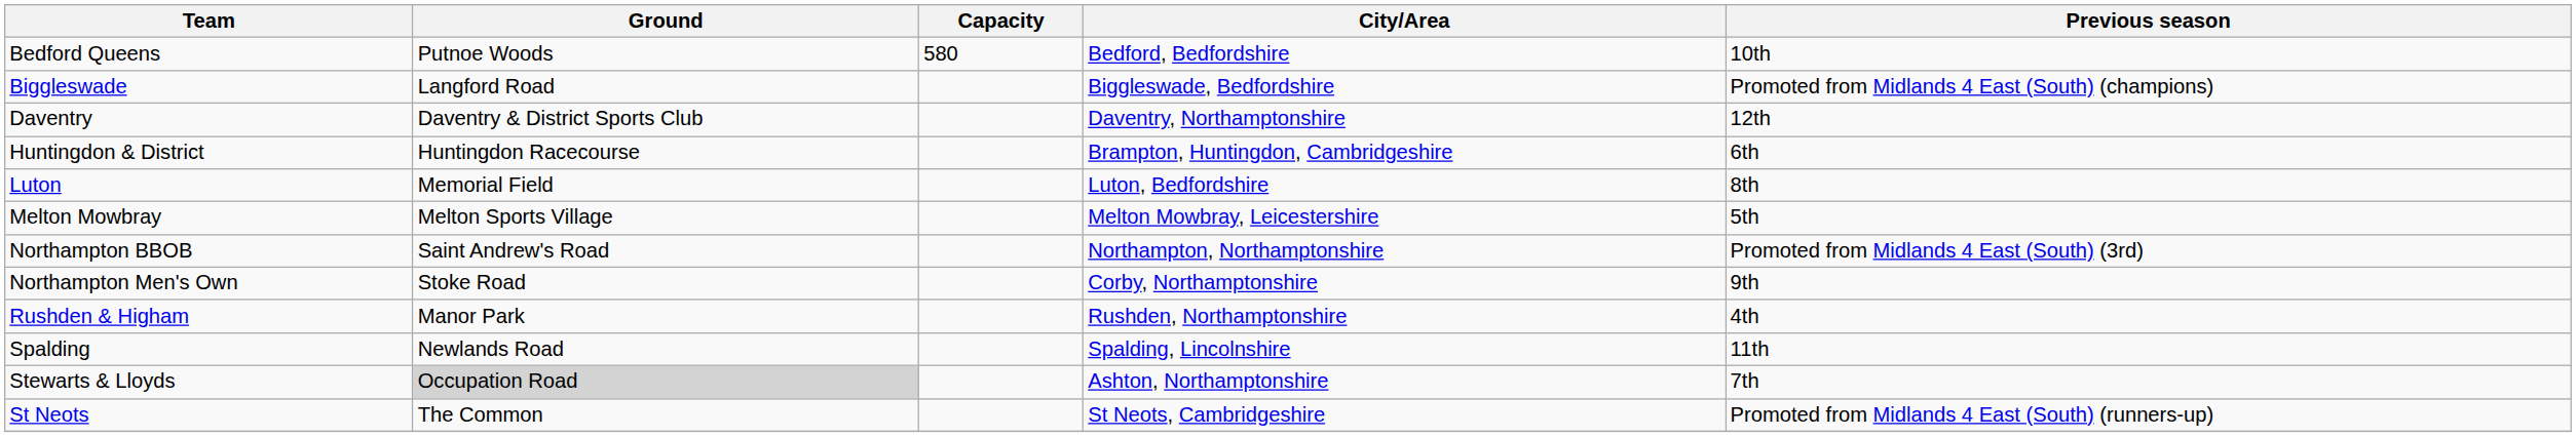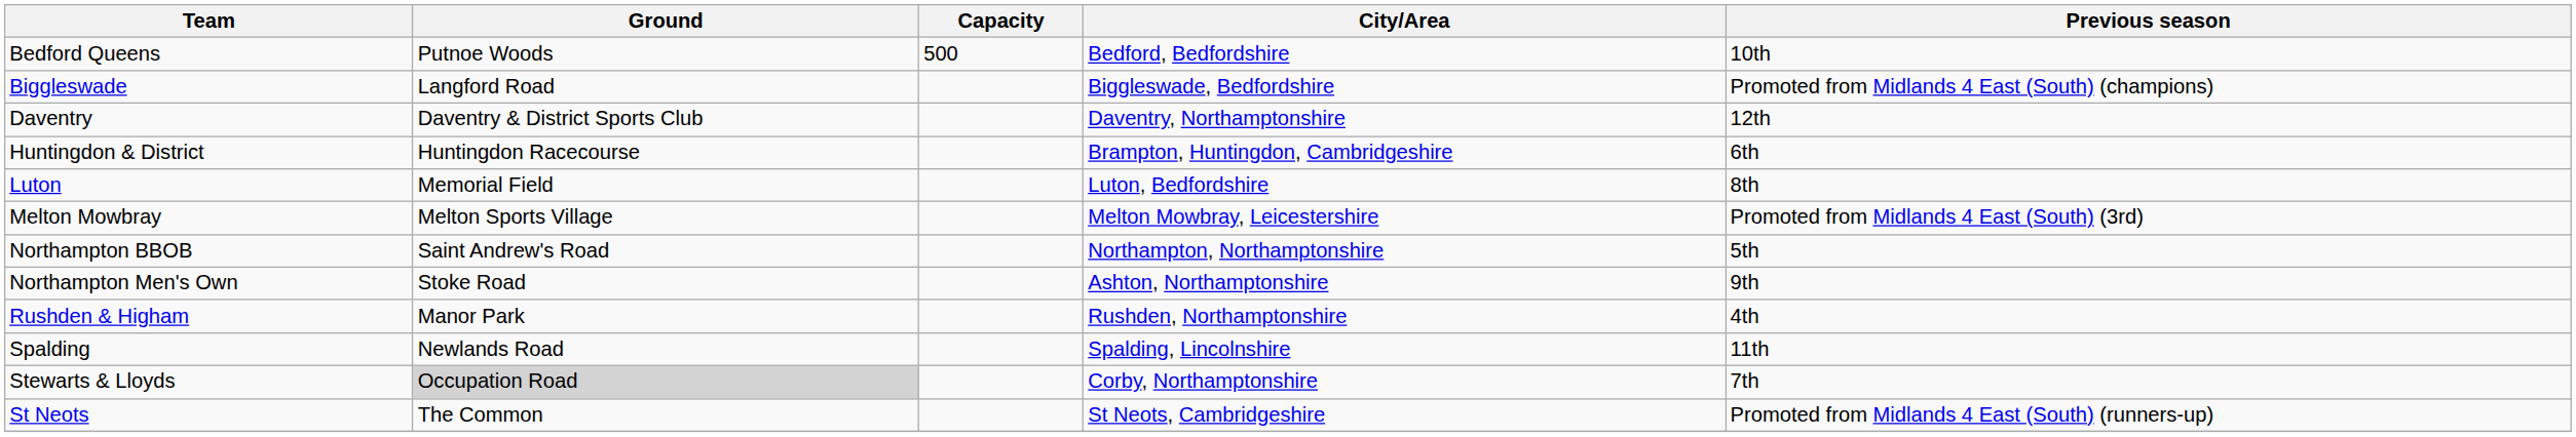 <table class="wikitable sortable" width=100%>
 <tr>
 <th>Team</th>
 <th>Ground</th>
 <th>Capacity</th>
 <th>City/Area</th>
 <th>Previous season</th>
 </tr>
 <tr>
 <td>Bedford Queens</td>
 <td>Putnoe Woods</td>
-<td>580</td>
+<td>500</td>
 <td><a href='#'>Bedford</a>, <a href='#'>Bedfordshire</a></td>
 <td>10th</td>
 </tr>
 <tr>
 <td><a href='#'>Biggleswade</a></td>
 <td>Langford Road</td>
 <td></td>
 <td><a href='#'>Biggleswade</a>, <a href='#'>Bedfordshire</a></td>
 <td>Promoted from <a href='#'>Midlands 4 East (South)</a> (champions)</td>
 </tr>
 <tr>
 <td>Daventry</td>
 <td>Daventry & District Sports Club</td>
 <td></td>
 <td><a href='#'>Daventry</a>, <a href='#'>Northamptonshire</a></td>
 <td>12th</td>
 </tr>
 <tr>
 <td>Huntingdon & District</td>
 <td>Huntingdon Racecourse</td>
 <td></td>
 <td><a href='#'>Brampton</a>, <a href='#'>Huntingdon</a>, <a href='#'>Cambridgeshire</a></td>
 <td>6th</td>
 </tr>
 <tr>
 <td><a href='#'>Luton</a></td>
 <td>Memorial Field</td>
 <td></td>
 <td><a href='#'>Luton</a>, <a href='#'>Bedfordshire</a></td>
 <td>8th</td>
 </tr>
 <tr>
 <td>Melton Mowbray</td>
 <td>Melton Sports Village</td>
 <td></td>
 <td><a href='#'>Melton Mowbray</a>, <a href='#'>Leicestershire</a></td>
-<td>5th</td>
+<td>Promoted from <a href='#'>Midlands 4 East (South)</a> (3rd)</td>
 </tr>
 <tr>
 <td>Northampton BBOB</td>
 <td>Saint Andrew's Road</td>
 <td></td>
 <td><a href='#'>Northampton</a>, <a href='#'>Northamptonshire</a></td>
-<td>Promoted from <a href='#'>Midlands 4 East (South)</a> (3rd)</td>
+<td>5th</td>
 </tr>
 <tr>
 <td>Northampton Men's Own</td>
 <td>Stoke Road</td>
 <td></td>
-<td><a href='#'>Corby</a>, <a href='#'>Northamptonshire</a></td>
+<td><a href='#'>Ashton</a>, <a href='#'>Northamptonshire</a></td>
 <td>9th</td>
 </tr>
 <tr>
 <td><a href='#'>Rushden & Higham</a></td>
 <td>Manor Park</td>
 <td></td>
 <td><a href='#'>Rushden</a>, <a href='#'>Northamptonshire</a></td>
 <td>4th</td>
 </tr>
 <tr>
 <td>Spalding</td>
 <td>Newlands Road</td>
 <td></td>
 <td><a href='#'>Spalding</a>, <a href='#'>Lincolnshire</a></td>
 <td>11th</td>
 </tr>
 <tr>
 <td>Stewarts & Lloyds</td>
 <td style="background: lightgrey;">Occupation Road</td>
 <td></td>
-<td><a href='#'>Ashton</a>, <a href='#'>Northamptonshire</a></td>
+<td><a href='#'>Corby</a>, <a href='#'>Northamptonshire</a></td>
 <td>7th</td>
 </tr>
 <tr>
 <td><a href='#'>St Neots</a></td>
 <td>The Common</td>
 <td></td>
 <td><a href='#'>St Neots</a>, <a href='#'>Cambridgeshire</a></td>
 <td>Promoted from <a href='#'>Midlands 4 East (South)</a> (runners-up)</td>
 </tr>
 <tr>
 </tr>
 </table>
